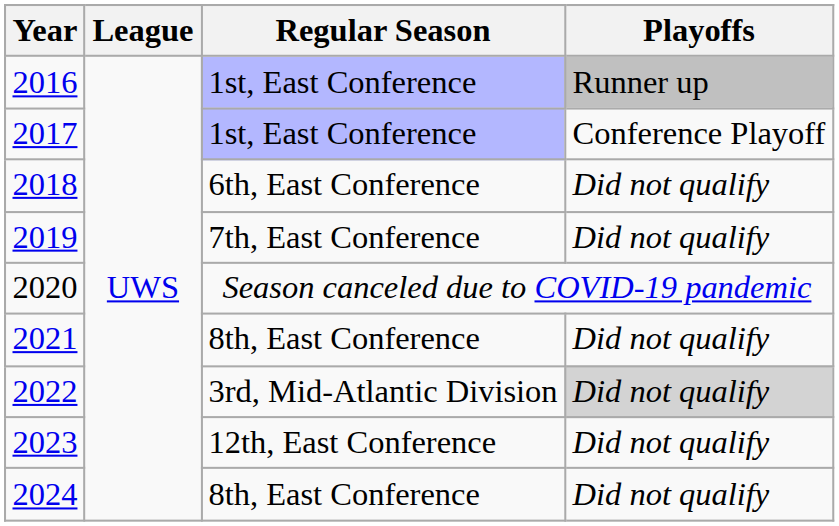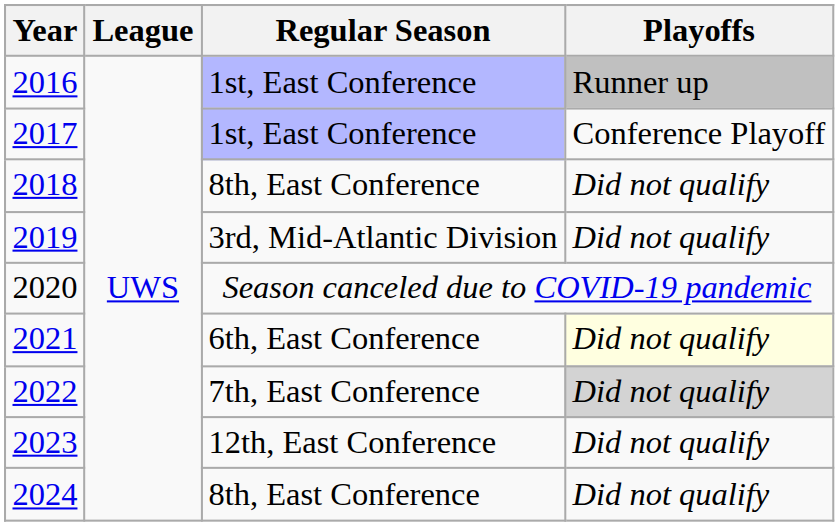 <table class="wikitable">
 <tr>
 <th>Year</th>
 <th>League</th>
 <th>Regular Season</th>
 <th>Playoffs</th>
 </tr>
 <tr>
 <td><a href='#'>2016</a></td>
 <td align=center rowspan=9><a href='#'>UWS</a></td>
 <td bgcolor="B3B7FF">1st, East Conference</td>
 <td bgcolor=silver>Runner up</td>
 </tr>
 <tr>
 <td><a href='#'>2017</a></td>
 <td bgcolor="B3B7FF">1st, East Conference</td>
 <td>Conference Playoff</td>
 </tr>
 <tr>
 <td><a href='#'>2018</a></td>
-<td>6th, East Conference</td>
+<td>8th, East Conference</td>
 <td><em>Did not qualify</em></td>
 </tr>
 <tr>
 <td><a href='#'>2019</a></td>
-<td>7th, East Conference</td>
+<td>3rd, Mid-Atlantic Division</td>
 <td><em>Did not qualify</em></td>
 </tr>
 <tr>
 <td>2020</td>
 <td align=center colspan=2><em>Season canceled due to <a href='#'>COVID-19 pandemic</a></em></td>
 </tr>
 <tr>
 <td><a href='#'>2021</a></td>
-<td>8th, East Conference</td>
-<td><em>Did not qualify</em></td>
+<td>6th, East Conference</td>
+<td style="background: lightyellow;"><em>Did not qualify</em></td>
 </tr>
 <tr>
 <td><a href='#'>2022</a></td>
-<td>3rd, Mid-Atlantic Division</td>
+<td>7th, East Conference</td>
 <td style="background: lightgrey;"><em>Did not qualify</em></td>
 </tr>
 <tr>
 <td><a href='#'>2023</a></td>
 <td>12th, East Conference</td>
 <td><em>Did not qualify</em></td>
 </tr>
 <tr>
 <td><a href='#'>2024</a></td>
 <td>8th, East Conference</td>
 <td><em>Did not qualify</em></td>
 </tr>
 </table>
